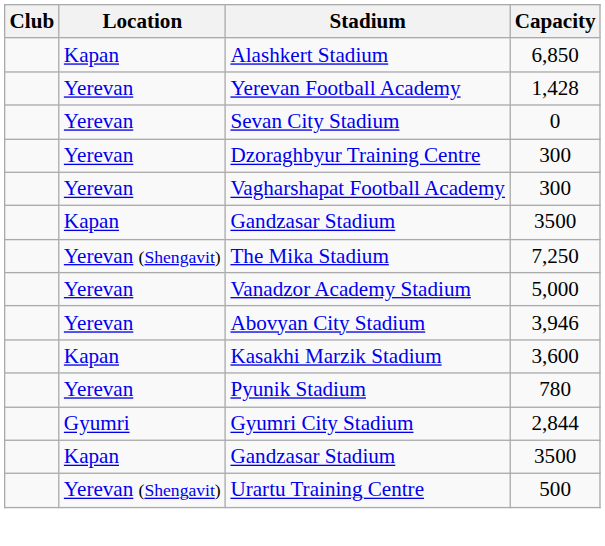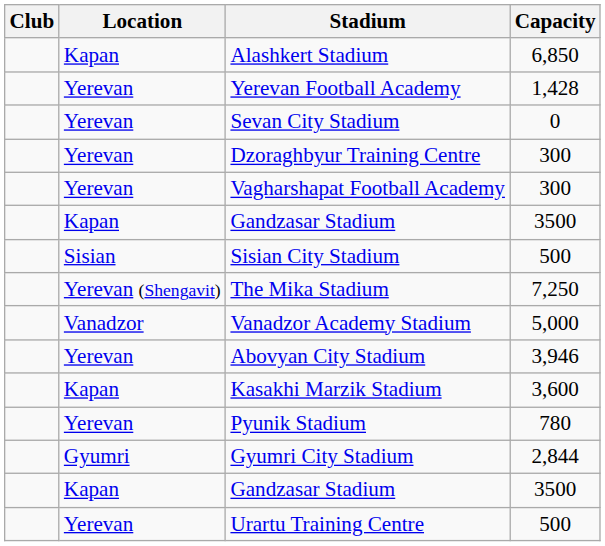 <table class="wikitable sortable">
 <tr>
 <th>Club</th>
 <th>Location</th>
 <th>Stadium</th>
 <th>Capacity</th>
 </tr>
 <tr>
 <td></td>
 <td><a href='#'>Kapan</a></td>
 <td><a href='#'>Alashkert Stadium</a></td>
 <td style="text-align:center;">6,850</td>
 </tr>
 <tr>
 <td></td>
 <td><a href='#'>Yerevan</a></td>
 <td><a href='#'>Yerevan Football Academy</a></td>
 <td style="text-align:center;">1,428</td>
 </tr>
 <tr>
 <td></td>
 <td><a href='#'>Yerevan</a></td>
 <td><a href='#'>Sevan City Stadium</a></td>
 <td style="text-align:center;">0</td>
 </tr>
 <tr>
 <td></td>
 <td><a href='#'>Yerevan</a></td>
 <td><a href='#'>Dzoraghbyur Training Centre</a></td>
 <td style="text-align:center;">300</td>
 </tr>
 <tr>
 <td></td>
 <td><a href='#'>Yerevan</a></td>
 <td><a href='#'>Vagharshapat Football Academy</a></td>
 <td style="text-align:center;">300</td>
 </tr>
 <tr>
 <td></td>
 <td><a href='#'>Kapan</a></td>
 <td><a href='#'>Gandzasar Stadium</a></td>
 <td style="text-align:center;">3500</td>
 </tr>
 <tr>
 <td></td>
+<td><a href='#'>Sisian</a></td>
+<td><a href='#'>Sisian City Stadium</a></td>
+<td style="text-align:center;">500</td>
+</tr>
+<tr>
+<td></td>
 <td><a href='#'>Yerevan</a> <small>(<a href='#'>Shengavit</a>)</small></td>
 <td><a href='#'>The Mika Stadium</a></td>
 <td style="text-align:center;">7,250</td>
 </tr>
 <tr>
 <td></td>
-<td><a href='#'>Yerevan</a></td>
+<td><a href='#'>Vanadzor</a></td>
 <td><a href='#'>Vanadzor Academy Stadium</a></td>
 <td style="text-align:center;">5,000</td>
 </tr>
 <tr>
 <td></td>
 <td><a href='#'>Yerevan</a></td>
 <td><a href='#'>Abovyan City Stadium</a></td>
 <td style="text-align:center;">3,946</td>
 </tr>
 <tr>
 <td></td>
 <td><a href='#'>Kapan</a></td>
 <td><a href='#'>Kasakhi Marzik Stadium</a></td>
 <td style="text-align:center;">3,600</td>
 </tr>
 <tr>
 <td></td>
 <td><a href='#'>Yerevan</a></td>
 <td><a href='#'>Pyunik Stadium</a></td>
 <td style="text-align:center;">780</td>
 </tr>
 <tr>
 <td></td>
 <td><a href='#'>Gyumri</a></td>
 <td><a href='#'>Gyumri City Stadium</a></td>
 <td style="text-align:center;">2,844</td>
 </tr>
 <tr>
 <td></td>
 <td><a href='#'>Kapan</a></td>
 <td><a href='#'>Gandzasar Stadium</a></td>
 <td style="text-align:center;">3500</td>
 </tr>
 <tr>
 <td></td>
-<td><a href='#'>Yerevan</a> <small>(<a href='#'>Shengavit</a>)</small></td>
+<td><a href='#'>Yerevan</a></td>
 <td><a href='#'>Urartu Training Centre</a></td>
 <td style="text-align:center;">500</td>
 </tr>
 </table>
